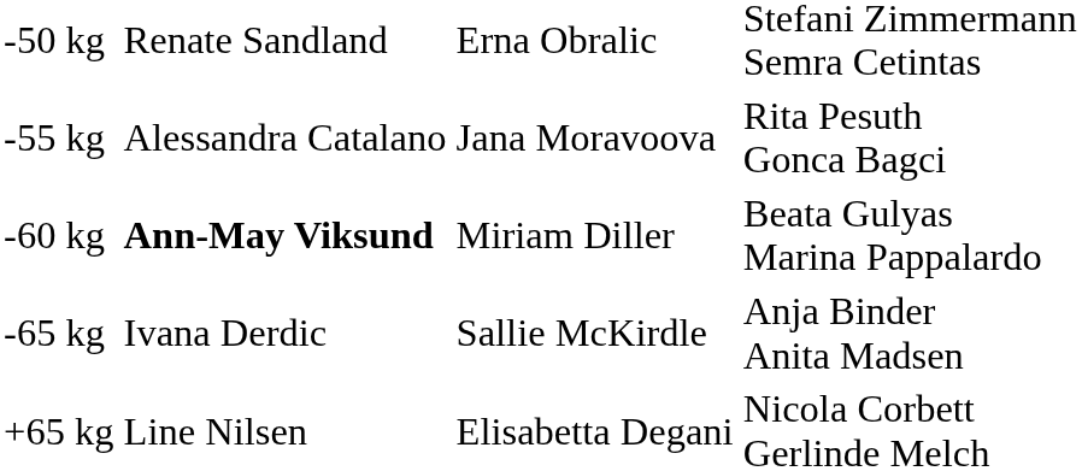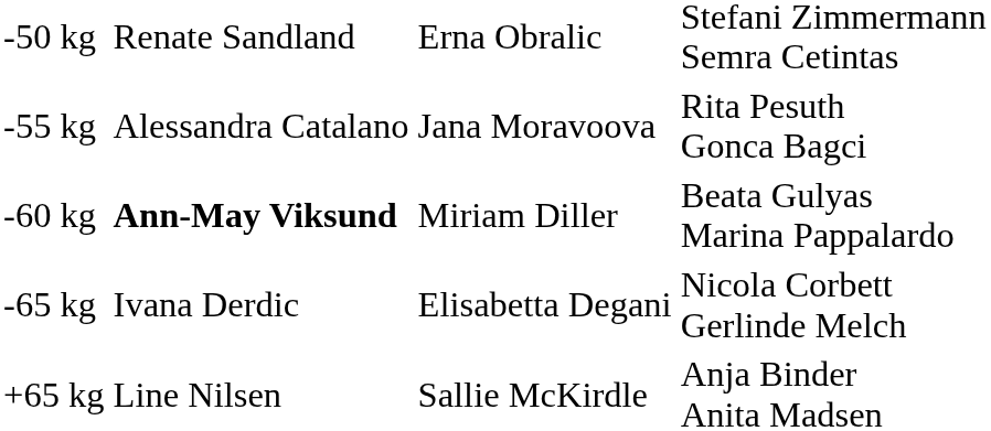 <table>
 <tr>
 <td>-50 kg</td>
 <td>Renate Sandland </td>
 <td>Erna Obralic </td>
 <td>Stefani Zimmermann <br>Semra Cetintas </td>
 </tr>
 <tr>
 <td>-55 kg</td>
 <td>Alessandra Catalano </td>
 <td>Jana Moravoova </td>
 <td>Rita Pesuth <br>Gonca Bagci </td>
 </tr>
 <tr>
 <td>-60 kg</td>
 <td><strong>Ann-May Viksund </strong></td>
 <td>Miriam Diller </td>
 <td>Beata Gulyas <br>Marina Pappalardo </td>
 </tr>
 <tr>
 <td>-65 kg</td>
 <td>Ivana Derdic </td>
+<td>Elisabetta Degani </td>
+<td>Nicola Corbett <br>Gerlinde Melch </td>
+</tr>
+<tr>
+<td>+65 kg</td>
+<td>Line Nilsen </td>
 <td>Sallie McKirdle </td>
 <td>Anja Binder <br>Anita Madsen </td>
 </tr>
 <tr>
-<td>+65 kg</td>
-<td>Line Nilsen </td>
-<td>Elisabetta Degani </td>
-<td>Nicola Corbett <br>Gerlinde Melch </td>
-</tr>
-<tr>
 </tr>
 </table>
